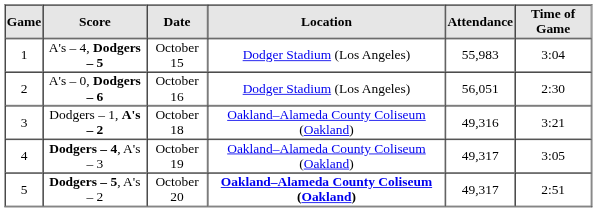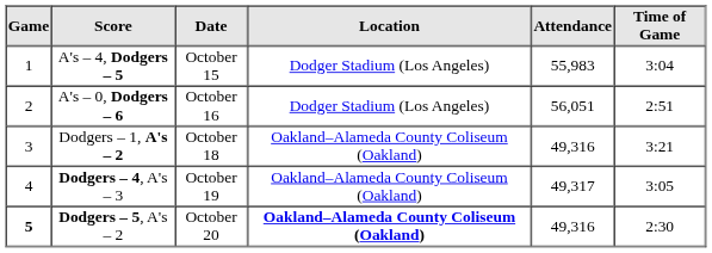 <table border=1 cellspacing=0 width=700 style="margin-left:3em;">
 <tr style="text-align:center; background-color:#e6e6e6;">
 <th width=>Game</th>
 <th width=>Score</th>
 <th width=>Date</th>
 <th width=>Location</th>
 <th width=>Attendance</th>
 <th width=>Time of Game</th>
 </tr>
 <tr style="text-align:center;">
 <td>1</td>
 <td>A's – 4, <strong>Dodgers – 5</strong></td>
 <td>October 15</td>
 <td><a href='#'>Dodger Stadium</a> (Los Angeles)</td>
 <td>55,983</td>
 <td>3:04</td>
 </tr>
 <tr style="text-align:center;">
 <td>2</td>
 <td>A's – 0, <strong>Dodgers – 6</strong></td>
 <td>October 16</td>
 <td><a href='#'>Dodger Stadium</a> (Los Angeles)</td>
 <td>56,051</td>
-<td>2:30</td>
+<td>2:51</td>
 </tr>
 <tr style="text-align:center;">
 <td>3</td>
 <td>Dodgers – 1, <strong>A's – 2</strong></td>
 <td>October 18</td>
 <td><a href='#'>Oakland–Alameda County Coliseum</a> (<a href='#'>Oakland</a>)</td>
 <td>49,316</td>
 <td>3:21</td>
 </tr>
 <tr style="text-align:center;">
 <td>4</td>
 <td><strong>Dodgers – 4</strong>, A's – 3</td>
 <td>October 19</td>
 <td><a href='#'>Oakland–Alameda County Coliseum</a> (<a href='#'>Oakland</a>)</td>
 <td>49,317</td>
 <td>3:05</td>
 </tr>
 <tr style="text-align:center;">
-<td>5</td>
+<td><strong>5</strong></td>
 <td><strong>Dodgers – 5</strong>, A's – 2</td>
 <td>October 20</td>
 <td><strong><a href='#'>Oakland–Alameda County Coliseum</a> (<a href='#'>Oakland</a>)</strong></td>
-<td>49,317</td>
-<td>2:51</td>
+<td>49,316</td>
+<td>2:30</td>
 </tr>
 <tr style="text-align:center;">
 </tr>
 </table>
